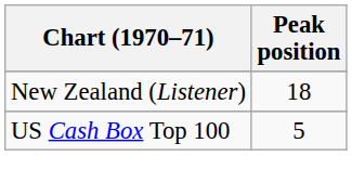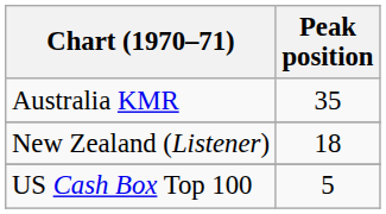 <table class="wikitable sortable">
 <tr>
 <th align="left">Chart (1970–71)</th>
 <th align="left">Peak<br>position</th>
+</tr>
+<tr>
+<td align="left">Australia <a href='#'>KMR</a></td>
+<td style="text-align:center;">35</td>
 </tr>
 <tr>
 </tr>
 <tr>
 <td align="left">New Zealand (<em>Listener</em>)</td>
 <td style="text-align:center;">18</td>
 </tr>
 <tr>
 </tr>
 <tr>
 </tr>
 <tr>
 <td>US <a href='#'><em>Cash Box</em></a> Top 100</td>
 <td align="center">5</td>
 </tr>
 </table>
